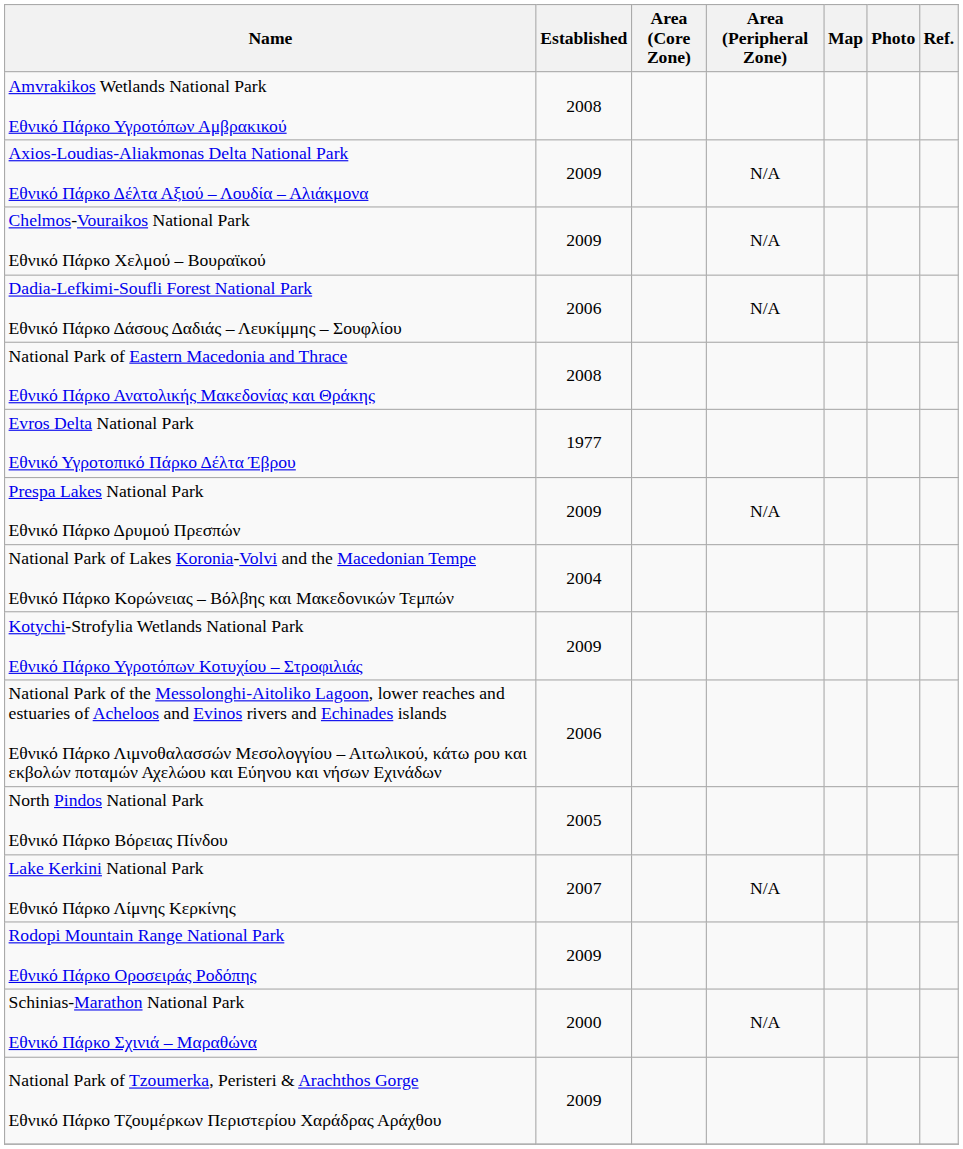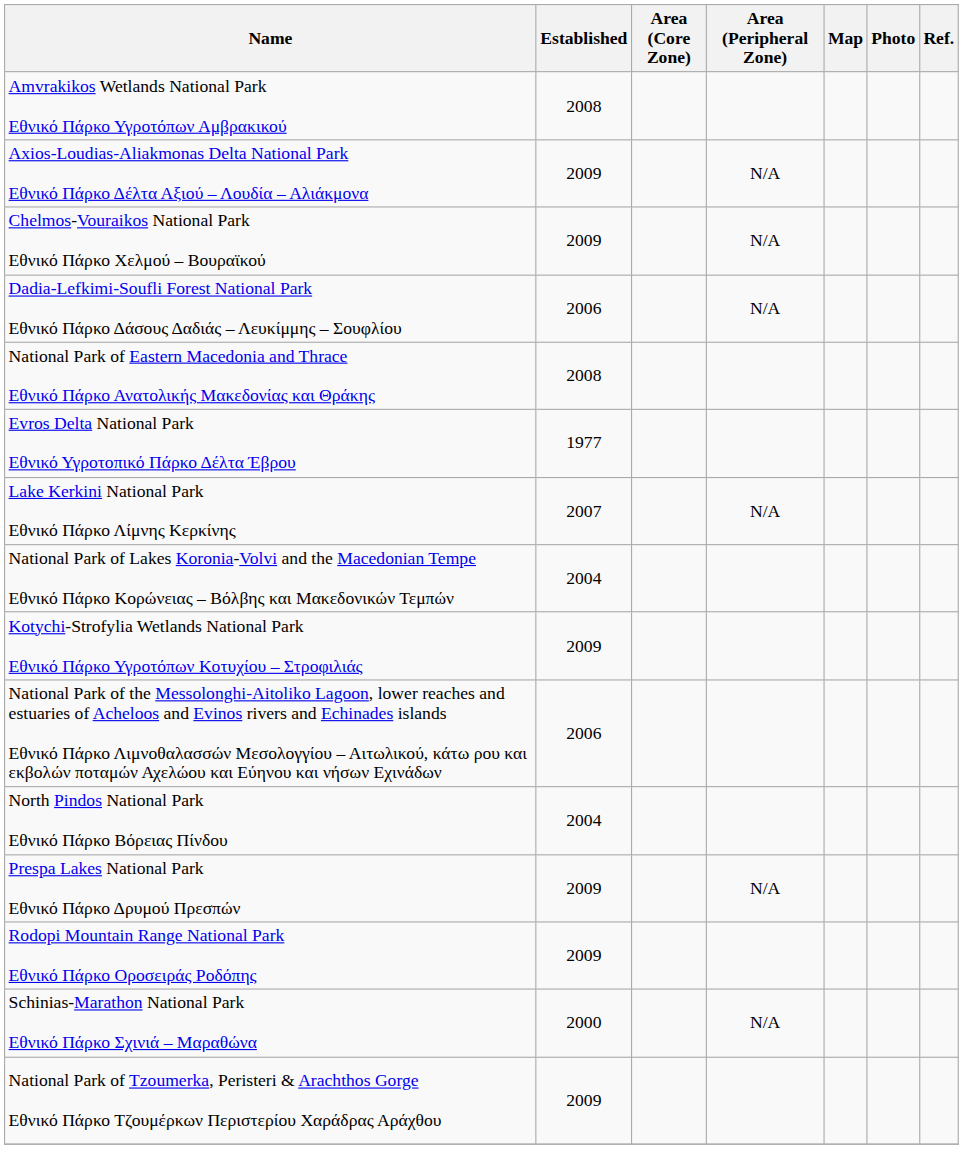 <table class="wikitable sortable">
 <tr>
 <th>Name</th>
 <th>Established</th>
 <th>Area<br>(Core Zone)</th>
 <th>Area<br>(Peripheral Zone)</th>
 <th class="unsortable">Map</th>
 <th class="unsortable">Photo</th>
 <th class="unsortable">Ref.</th>
 </tr>
 <tr>
 <td><a href='#'>Amvrakikos</a> Wetlands National Park<br><br><a href='#'>Εθνικό Πάρκο Υγροτόπων Αμβρακικού</a></td>
 <td align="center">2008</td>
 <td></td>
 <td></td>
 <td align="center" style="padding:0"></td>
 <td align="center" style="padding:0"></td>
 <td><br></td>
 </tr>
 <tr>
 <td><a href='#'>Axios-Loudias-Aliakmonas Delta National Park</a><br><br><a href='#'>Εθνικό Πάρκο Δέλτα Αξιού – Λουδία – Αλιάκμονα</a></td>
 <td align="center">2009</td>
 <td></td>
 <td align="center">N/A</td>
 <td align="center" style="padding:0"></td>
 <td align="center" style="padding:0"></td>
 <td></td>
 </tr>
 <tr>
 <td><a href='#'>Chelmos</a>-<a href='#'>Vouraikos</a> National Park<br><br>Εθνικό Πάρκο Χελμού – Βουραϊκού</td>
 <td align="center">2009</td>
 <td></td>
 <td align="center">N/A</td>
 <td align="center" style="padding:0"></td>
 <td align="center" style="padding:0"></td>
 <td></td>
 </tr>
 <tr>
 <td><a href='#'>Dadia-Lefkimi-Soufli Forest National Park</a><br><br>Εθνικό Πάρκο Δάσους Δαδιάς – Λευκίμμης – Σουφλίου</td>
 <td align="center">2006</td>
 <td></td>
 <td align="center">N/A</td>
 <td align="center" style="padding:0"></td>
 <td align="center" style="padding:0"></td>
 <td></td>
 </tr>
 <tr>
 <td>National Park of <a href='#'>Eastern Macedonia and Thrace</a><br><br><a href='#'>Εθνικό Πάρκο Ανατολικής Μακεδονίας και Θράκης</a></td>
 <td align="center">2008</td>
 <td></td>
 <td></td>
 <td align="center" style="padding:0"></td>
 <td align="center" style="padding:0"></td>
 <td><br></td>
 </tr>
 <tr>
 <td><a href='#'>Evros Delta</a> National Park<br><br><a href='#'>Εθνικό Υγροτοπικό Πάρκο Δέλτα Έβρου</a></td>
 <td align="center">1977</td>
 <td></td>
 <td></td>
 <td align="center" style="padding:0"></td>
 <td align="center" style="padding:0"></td>
 <td><br></td>
 </tr>
 <tr>
-<td><a href='#'>Prespa Lakes</a> National Park<br><br>Εθνικό Πάρκο Δρυμού Πρεσπών</td>
-<td align="center">2009</td>
+<td><a href='#'>Lake Kerkini</a> National Park<br><br>Εθνικό Πάρκο Λίμνης Κερκίνης</td>
+<td align="center">2007</td>
 <td></td>
 <td align="center">N/A</td>
 <td align="center" style="padding:0"></td>
 <td align="center" style="padding:0"></td>
 <td></td>
 </tr>
 <tr>
 <td>National Park of Lakes <a href='#'>Koronia</a>-<a href='#'>Volvi</a> and the <a href='#'>Macedonian Tempe</a><br><br>Εθνικό Πάρκο Κορώνειας – Βόλβης και Μακεδονικών Τεμπών</td>
 <td align="center">2004</td>
 <td></td>
 <td></td>
 <td align="center" style="padding:0"></td>
 <td align="center" style="padding:0"></td>
 <td><br><br></td>
 </tr>
 <tr>
 <td><a href='#'>Kotychi</a>-Strofylia Wetlands National Park<br><br><a href='#'>Εθνικό Πάρκο Υγροτόπων Κoτυχίου – Στροφιλιάς</a></td>
 <td align="center">2009</td>
 <td></td>
 <td></td>
 <td align="center" style="padding:0"></td>
 <td align="center" style="padding:0"></td>
 <td><br></td>
 </tr>
 <tr>
 <td>National Park of the <a href='#'>Messolonghi-Aitoliko Lagoon</a>, lower reaches and estuaries of <a href='#'>Acheloos</a> and <a href='#'>Evinos</a> rivers and <a href='#'>Echinades</a> islands<br><br>Εθνικό Πάρκο Λιμνοθαλασσών Μεσολογγίου – Αιτωλικού, κάτω ρου και εκβολών ποταμών Αχελώου και Εύηνου και νήσων Εχινάδων</td>
 <td align="center">2006</td>
 <td></td>
 <td></td>
 <td align="center" style="padding:0"></td>
 <td align="center" style="padding:0"></td>
 <td><br></td>
 </tr>
 <tr>
 <td>North <a href='#'>Pindos</a> National Park<br><br>Εθνικό Πάρκο Βόρειας Πίνδου</td>
-<td align="center">2005</td>
+<td align="center">2004</td>
 <td></td>
 <td></td>
 <td align="center" style="padding:0"></td>
 <td align="center" style="padding:0"></td>
 <td><br></td>
 </tr>
 <tr>
-<td><a href='#'>Lake Kerkini</a> National Park<br><br>Εθνικό Πάρκο Λίμνης Κερκίνης</td>
-<td align="center">2007</td>
+<td><a href='#'>Prespa Lakes</a> National Park<br><br>Εθνικό Πάρκο Δρυμού Πρεσπών</td>
+<td align="center">2009</td>
 <td></td>
 <td align="center">N/A</td>
 <td align="center" style="padding:0"></td>
 <td align="center" style="padding:0"></td>
 <td></td>
 </tr>
 <tr>
 <td><a href='#'>Rodopi Mountain Range National Park</a><br><br><a href='#'>Εθνικό Πάρκο Οροσειράς Ροδόπης</a></td>
 <td align="center">2009</td>
 <td></td>
 <td></td>
 <td align="center" style="padding:0"></td>
 <td align="center" style="padding:0"></td>
 <td><br></td>
 </tr>
 <tr>
 <td>Schinias-<a href='#'>Marathon</a> National Park<br><br><a href='#'>Εθνικό Πάρκο Σχινιά – Μαραθώνα</a></td>
 <td align="center">2000</td>
 <td></td>
 <td align="center">N/A</td>
 <td align="center" style="padding:0"></td>
 <td align="center" style="padding:0"></td>
 <td></td>
 </tr>
 <tr>
 <td>National Park of <a href='#'>Tzoumerka</a>, Peristeri & <a href='#'>Arachthos Gorge</a><br><br>Εθνικό Πάρκο Τζουμέρκων Περιστερίου Χαράδρας Αράχθου</td>
 <td align="center">2009</td>
 <td></td>
 <td></td>
 <td align="center" style="padding:0"></td>
 <td align="center" style="padding:0"></td>
 <td><br><br><br><br></td>
 </tr>
 <tr>
 </tr>
 </table>
